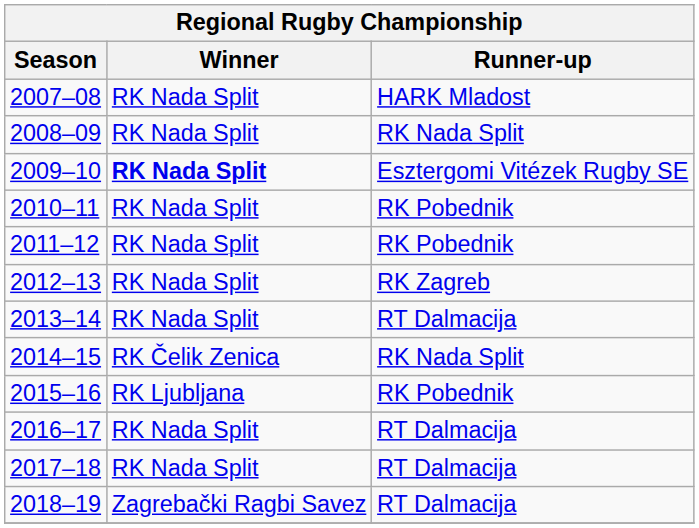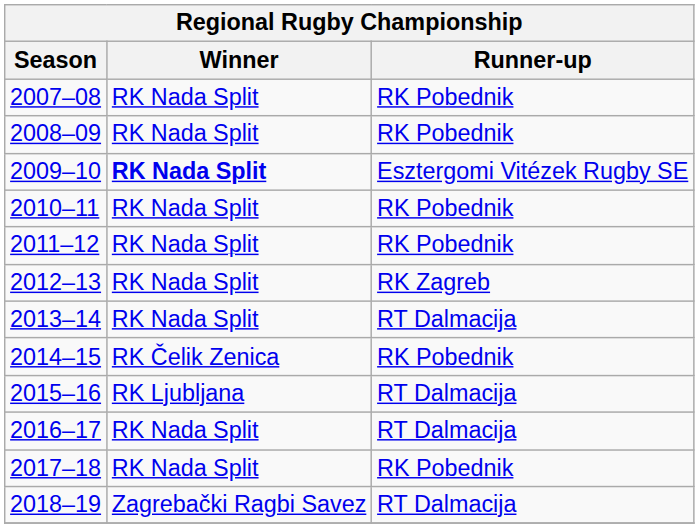 <table class="wikitable">
 <tr>
 <th colspan=4>Regional Rugby Championship</th>
 </tr>
 <tr>
 <th>Season</th>
 <th>Winner</th>
 <th>Runner-up</th>
 </tr>
 <tr>
 <td><a href='#'>2007–08</a></td>
 <td> <a href='#'>RK Nada Split</a></td>
-<td> <a href='#'>HARK Mladost</a></td>
+<td> <a href='#'>RK Pobednik</a></td>
 </tr>
 <tr>
 <td><a href='#'>2008–09</a></td>
 <td> <a href='#'>RK Nada Split</a></td>
-<td> <a href='#'>RK Nada Split</a></td>
+<td> <a href='#'>RK Pobednik</a></td>
 </tr>
 <tr>
 <td><a href='#'>2009–10</a></td>
 <td><strong> <a href='#'>RK Nada Split</a></strong></td>
 <td> <a href='#'>Esztergomi Vitézek Rugby SE</a></td>
 </tr>
 <tr>
 <td><a href='#'>2010–11</a></td>
 <td> <a href='#'>RK Nada Split</a></td>
 <td> <a href='#'>RK Pobednik</a></td>
 </tr>
 <tr>
 <td><a href='#'>2011–12</a></td>
 <td> <a href='#'>RK Nada Split</a></td>
 <td> <a href='#'>RK Pobednik</a></td>
 </tr>
 <tr>
 <td><a href='#'>2012–13</a></td>
 <td> <a href='#'>RK Nada Split</a></td>
 <td> <a href='#'>RK Zagreb</a></td>
 </tr>
 <tr>
 <td><a href='#'>2013–14</a></td>
 <td> <a href='#'>RK Nada Split</a></td>
 <td> <a href='#'>RT Dalmacija</a></td>
 </tr>
 <tr>
 <td><a href='#'>2014–15</a></td>
 <td> <a href='#'>RK Čelik Zenica</a></td>
-<td> <a href='#'>RK Nada Split</a></td>
+<td> <a href='#'>RK Pobednik</a></td>
 </tr>
 <tr>
 <td><a href='#'>2015–16</a></td>
 <td> <a href='#'>RK Ljubljana</a></td>
-<td> <a href='#'>RK Pobednik</a></td>
+<td> <a href='#'>RT Dalmacija</a></td>
 </tr>
 <tr>
 <td><a href='#'>2016–17</a></td>
 <td> <a href='#'>RK Nada Split</a></td>
 <td> <a href='#'>RT Dalmacija</a></td>
 </tr>
 <tr>
 <td><a href='#'>2017–18</a></td>
 <td> <a href='#'>RK Nada Split</a></td>
-<td> <a href='#'>RT Dalmacija</a></td>
+<td> <a href='#'>RK Pobednik</a></td>
 </tr>
 <tr>
 <td><a href='#'>2018–19</a></td>
 <td> <a href='#'>Zagrebački Ragbi Savez</a></td>
 <td> <a href='#'>RT Dalmacija</a></td>
 </tr>
 <tr>
 </tr>
 </table>
